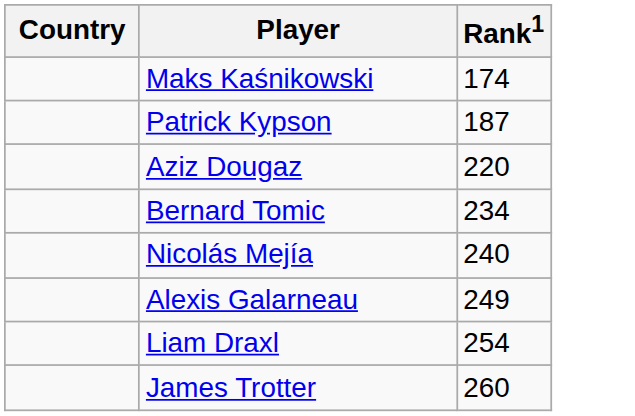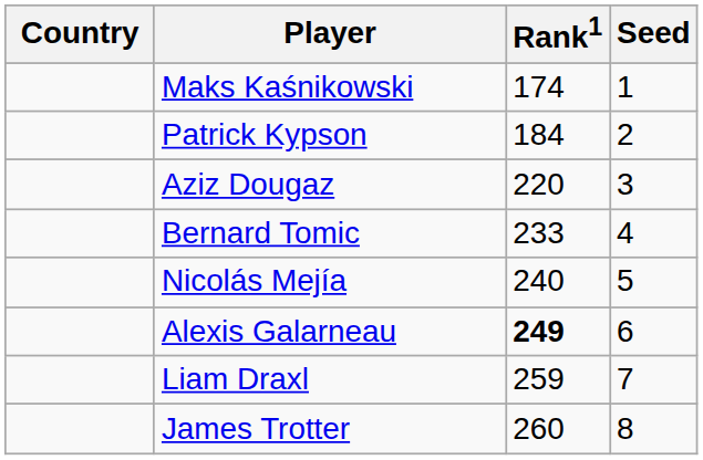 <table class="sortable wikitable">
 <tr>
 <th width="70">Country</th>
 <th width="175">Player</th>
 <th>Rank<sup>1</sup></th>
+<th>Seed</th>
 </tr>
 <tr>
 <td></td>
 <td><a href='#'>Maks Kaśnikowski</a></td>
 <td>174</td>
+<td>1</td>
 </tr>
 <tr>
 <td></td>
 <td><a href='#'>Patrick Kypson</a></td>
-<td>187</td>
+<td>184</td>
+<td>2</td>
 </tr>
 <tr>
 <td></td>
 <td><a href='#'>Aziz Dougaz</a></td>
 <td>220</td>
+<td>3</td>
 </tr>
 <tr>
 <td></td>
 <td><a href='#'>Bernard Tomic</a></td>
-<td>234</td>
+<td>233</td>
+<td>4</td>
 </tr>
 <tr>
 <td></td>
 <td><a href='#'>Nicolás Mejía</a></td>
 <td>240</td>
+<td>5</td>
 </tr>
 <tr>
 <td></td>
 <td><a href='#'>Alexis Galarneau</a></td>
-<td>249</td>
+<td><strong>249</strong></td>
+<td>6</td>
 </tr>
 <tr>
 <td></td>
 <td><a href='#'>Liam Draxl</a></td>
-<td>254</td>
+<td>259</td>
+<td>7</td>
 </tr>
 <tr>
 <td></td>
 <td><a href='#'>James Trotter</a></td>
 <td>260</td>
+<td>8</td>
 </tr>
 </table>
